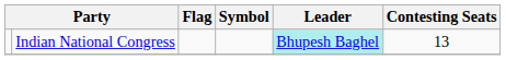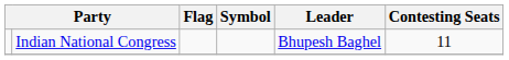 <table class="wikitable" style="text-align:center">
 <tr>
 <th colspan="2">Party</th>
 <th>Flag</th>
 <th>Symbol</th>
 <th>Leader</th>
 <th>Contesting Seats</th>
 </tr>
 <tr>
 <td></td>
 <td><a href='#'>Indian National Congress</a></td>
 <td></td>
 <td></td>
-<td style="background: paleturquoise;"><a href='#'>Bhupesh Baghel</a></td>
-<td>13</td>
+<td><a href='#'>Bhupesh Baghel</a></td>
+<td>11</td>
 </tr>
 <tr>
 </tr>
 </table>
